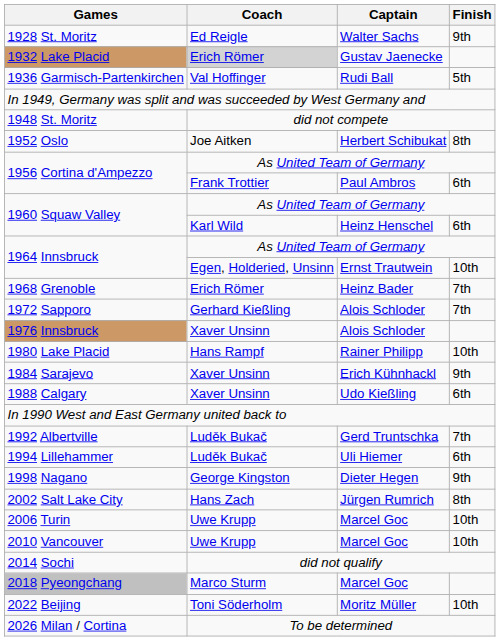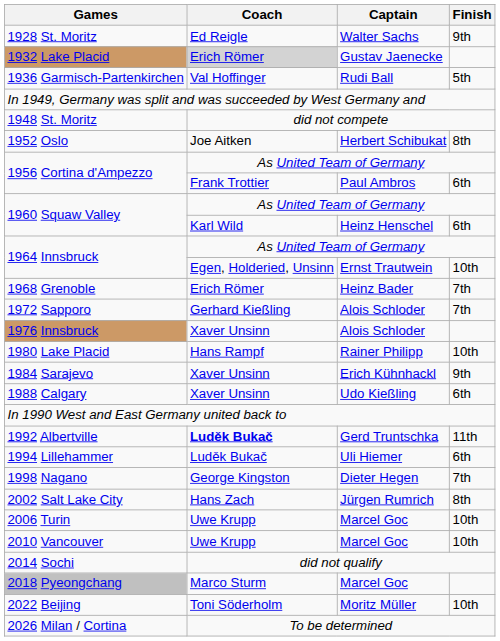 <table class="wikitable sortable">
 <tr>
 <th>Games</th>
 <th>Coach</th>
 <th>Captain</th>
 <th>Finish</th>
 </tr>
 <tr>
 <td> <a href='#'>1928</a> <a href='#'>St. Moritz</a></td>
 <td> <a href='#'>Ed Reigle</a></td>
 <td><a href='#'>Walter Sachs</a></td>
 <td>9th</td>
 </tr>
 <tr>
 <td style="background:#c96;"> <a href='#'>1932</a> <a href='#'>Lake Placid</a></td>
 <td style="background: lightgrey;"><a href='#'>Erich Römer</a></td>
 <td><a href='#'>Gustav Jaenecke</a></td>
 <td><strong></strong></td>
 </tr>
 <tr>
 <td> <a href='#'>1936</a> <a href='#'>Garmisch-Partenkirchen</a></td>
 <td> <a href='#'>Val Hoffinger</a></td>
 <td><a href='#'>Rudi Ball</a></td>
 <td>5th</td>
 </tr>
 <tr>
 <td colspan=12><em>In 1949, Germany was split and was succeeded by  West Germany and </em></td>
 </tr>
 <tr>
 <td> <a href='#'>1948</a> <a href='#'>St. Moritz</a></td>
 <td colspan="9" align="center"><em>did not compete</em></td>
 </tr>
 <tr>
 <td> <a href='#'>1952</a> <a href='#'>Oslo</a></td>
 <td> Joe Aitken</td>
 <td><a href='#'>Herbert Schibukat</a></td>
 <td>8th</td>
 </tr>
 <tr>
 <td rowspan="2"> <a href='#'>1956</a> <a href='#'>Cortina d'Ampezzo</a></td>
 <td colspan="9" align="center"><em>As <a href='#'>United Team of Germany</a></em></td>
 </tr>
 <tr>
 <td> <a href='#'>Frank Trottier</a></td>
 <td><a href='#'>Paul Ambros</a></td>
 <td>6th</td>
 </tr>
 <tr>
 <td rowspan="2"> <a href='#'>1960</a> <a href='#'>Squaw Valley</a></td>
 <td colspan="9" align="center"><em>As <a href='#'>United Team of Germany</a></em></td>
 </tr>
 <tr>
 <td><a href='#'>Karl Wild</a></td>
 <td><a href='#'>Heinz Henschel</a></td>
 <td>6th</td>
 </tr>
 <tr>
 <td rowspan="2"> <a href='#'>1964</a> <a href='#'>Innsbruck</a></td>
 <td colspan="9" align="center"><em>As <a href='#'>United Team of Germany</a></em></td>
 </tr>
 <tr>
 <td><a href='#'>Egen</a>, <a href='#'>Holderied</a>, <a href='#'>Unsinn</a></td>
 <td><a href='#'>Ernst Trautwein</a></td>
 <td>10th</td>
 </tr>
 <tr>
 <td> <a href='#'>1968</a> <a href='#'>Grenoble</a></td>
 <td><a href='#'>Erich Römer</a></td>
 <td><a href='#'>Heinz Bader</a></td>
 <td>7th</td>
 </tr>
 <tr>
 <td> <a href='#'>1972</a> <a href='#'>Sapporo</a></td>
 <td><a href='#'>Gerhard Kießling</a></td>
 <td><a href='#'>Alois Schloder</a></td>
 <td>7th</td>
 </tr>
 <tr>
 <td style="background:#c96;"> <a href='#'>1976</a> <a href='#'>Innsbruck</a></td>
 <td><a href='#'>Xaver Unsinn</a></td>
 <td><a href='#'>Alois Schloder</a></td>
 <td><strong></strong></td>
 </tr>
 <tr>
 <td> <a href='#'>1980</a> <a href='#'>Lake Placid</a></td>
 <td><a href='#'>Hans Rampf</a></td>
 <td><a href='#'>Rainer Philipp</a></td>
 <td>10th</td>
 </tr>
 <tr>
 <td> <a href='#'>1984</a> <a href='#'>Sarajevo</a></td>
 <td><a href='#'>Xaver Unsinn</a></td>
 <td><a href='#'>Erich Kühnhackl</a></td>
 <td>9th</td>
 </tr>
 <tr>
 <td> <a href='#'>1988</a> <a href='#'>Calgary</a></td>
 <td><a href='#'>Xaver Unsinn</a></td>
 <td><a href='#'>Udo Kießling</a></td>
 <td>6th</td>
 </tr>
 <tr>
 <td colspan=12><em>In 1990 West and East Germany united back to </em></td>
 </tr>
 <tr>
 <td> <a href='#'>1992</a> <a href='#'>Albertville</a></td>
-<td> <a href='#'>Luděk Bukač</a></td>
+<td><strong> <a href='#'>Luděk Bukač</a></strong></td>
 <td><a href='#'>Gerd Truntschka</a></td>
-<td>7th</td>
+<td>11th</td>
 </tr>
 <tr>
 <td> <a href='#'>1994</a> <a href='#'>Lillehammer</a></td>
 <td> <a href='#'>Luděk Bukač</a></td>
 <td><a href='#'>Uli Hiemer</a></td>
 <td>6th</td>
 </tr>
 <tr>
 <td> <a href='#'>1998</a> <a href='#'>Nagano</a></td>
 <td> <a href='#'>George Kingston</a></td>
 <td><a href='#'>Dieter Hegen</a></td>
-<td>9th</td>
+<td>7th</td>
 </tr>
 <tr>
 <td> <a href='#'>2002</a> <a href='#'>Salt Lake City</a></td>
 <td><a href='#'>Hans Zach</a></td>
 <td><a href='#'>Jürgen Rumrich</a></td>
 <td>8th</td>
 </tr>
 <tr>
 <td> <a href='#'>2006</a> <a href='#'>Turin</a></td>
 <td><a href='#'>Uwe Krupp</a></td>
 <td><a href='#'>Marcel Goc</a></td>
 <td>10th</td>
 </tr>
 <tr>
 <td> <a href='#'>2010</a> <a href='#'>Vancouver</a></td>
 <td><a href='#'>Uwe Krupp</a></td>
 <td><a href='#'>Marcel Goc</a></td>
 <td>10th</td>
 </tr>
 <tr>
 <td> <a href='#'>2014</a> <a href='#'>Sochi</a></td>
 <td colspan="9" align="center"><em>did not qualify</em></td>
 </tr>
 <tr>
 <td bgcolor=silver> <a href='#'>2018</a> <a href='#'>Pyeongchang</a></td>
 <td><a href='#'>Marco Sturm</a></td>
 <td><a href='#'>Marcel Goc</a></td>
 <td><strong></strong></td>
 </tr>
 <tr>
 <td> <a href='#'>2022</a> <a href='#'>Beijing</a></td>
 <td> <a href='#'>Toni Söderholm</a></td>
 <td><a href='#'>Moritz Müller</a></td>
 <td>10th</td>
 </tr>
 <tr>
 <td> <a href='#'>2026</a> <a href='#'>Milan</a> / <a href='#'>Cortina</a></td>
 <td colspan="9" align="center"><em>To be determined</em></td>
 </tr>
 </table>
